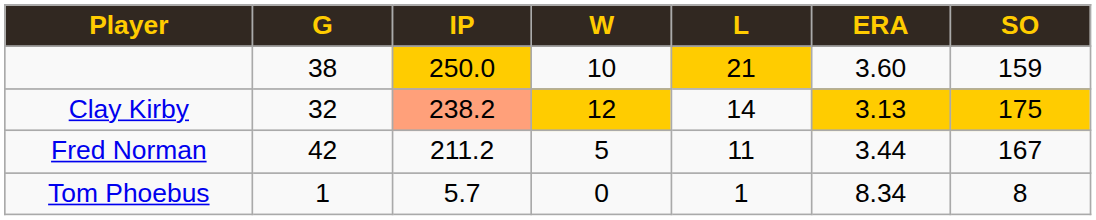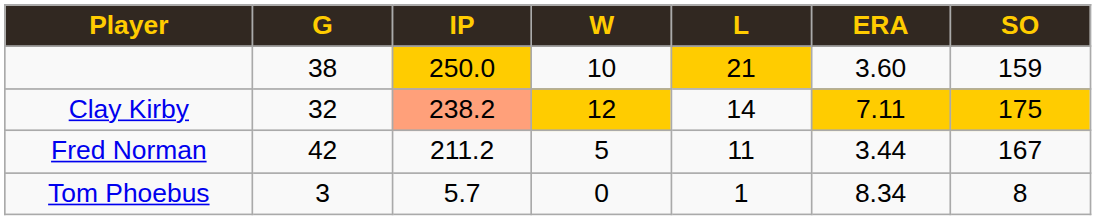 <table class="wikitable sortable">
 <tr>
 <th style="background:#312821; color:#FFCC00" width="16%">Player</th>
 <th style="background:#312821; color:#FFCC00" width="9%">G</th>
 <th style="background:#312821; color:#FFCC00" width="9%">IP</th>
 <th style="background:#312821; color:#FFCC00" width="9%">W</th>
 <th style="background:#312821; color:#FFCC00" width="9%">L</th>
 <th style="background:#312821; color:#FFCC00" width="9%">ERA</th>
 <th style="background:#312821; color:#FFCC00" width="9%">SO</th>
 </tr>
 <tr align="center">
 <td></td>
 <td>38</td>
 <td bgcolor="#FFCC00">250.0</td>
 <td>10</td>
 <td bgcolor="#FFCC00">21</td>
 <td>3.60</td>
 <td>159</td>
 </tr>
 <tr align="center">
 <td><a href='#'>Clay Kirby</a></td>
 <td>32</td>
 <td style="background: lightsalmon;">238.2</td>
 <td bgcolor="#FFCC00">12</td>
 <td>14</td>
-<td bgcolor="FFCC00">3.13</td>
+<td bgcolor="FFCC00">7.11</td>
 <td bgcolor="#FFCC00">175</td>
 </tr>
 <tr align=center>
 <td><a href='#'>Fred Norman</a></td>
 <td>42</td>
 <td>211.2</td>
 <td>5</td>
 <td>11</td>
 <td>3.44</td>
 <td>167</td>
 </tr>
 <tr align=center>
 <td><a href='#'>Tom Phoebus</a></td>
-<td>1</td>
+<td>3</td>
 <td>5.7</td>
 <td>0</td>
 <td>1</td>
 <td>8.34</td>
 <td>8</td>
 </tr>
 </table>
